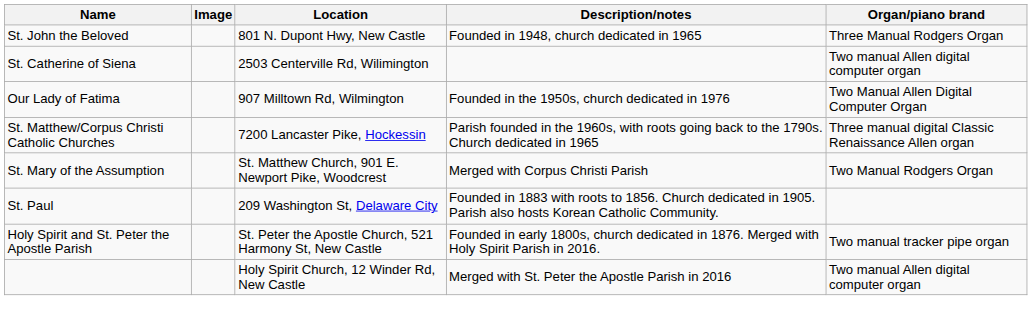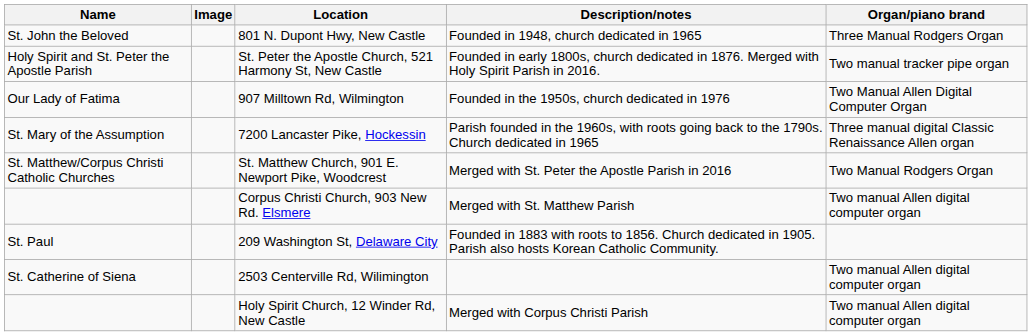 <table class="wikitable sortable">
 <tr>
 <th><strong>Name</strong></th>
 <th><strong>Image</strong></th>
 <th><strong>Location</strong></th>
 <th><strong>Description/notes</strong></th>
 <th><strong>Organ/piano brand</strong></th>
 </tr>
 <tr>
 <td>St. John the Beloved</td>
 <td></td>
 <td>801 N. Dupont Hwy, New Castle</td>
 <td>Founded in 1948, church dedicated in 1965</td>
 <td>Three Manual Rodgers Organ</td>
 </tr>
 <tr>
-<td>St. Catherine of Siena</td>
+<td>Holy Spirit and St. Peter the Apostle Parish</td>
 <td></td>
-<td>2503 Centerville Rd, Wilimington</td>
-<td></td>
-<td>Two manual Allen digital computer organ</td>
+<td>St. Peter the Apostle Church, 521 Harmony St, New Castle</td>
+<td>Founded in early 1800s, church dedicated in 1876. Merged with Holy Spirit Parish in 2016.</td>
+<td>Two manual tracker pipe organ</td>
 </tr>
 <tr>
 <td>Our Lady of Fatima</td>
 <td></td>
 <td>907 Milltown Rd, Wilmington</td>
 <td>Founded in the 1950s, church dedicated in 1976</td>
 <td>Two Manual Allen Digital Computer Organ</td>
 </tr>
 <tr>
-<td>St. Matthew/Corpus Christi Catholic Churches</td>
+<td>St. Mary of the Assumption</td>
 <td></td>
 <td>7200 Lancaster Pike, <a href='#'>Hockessin</a></td>
 <td>Parish founded in the 1960s, with roots going back to the 1790s.  Church dedicated in 1965</td>
 <td>Three manual digital Classic Renaissance Allen organ</td>
 </tr>
 <tr>
-<td>St. Mary of the Assumption</td>
+<td>St. Matthew/Corpus Christi Catholic Churches</td>
 <td></td>
 <td>St. Matthew Church, 901 E. Newport Pike, Woodcrest</td>
-<td>Merged with Corpus Christi Parish</td>
+<td>Merged with St. Peter the Apostle Parish in 2016</td>
 <td>Two Manual Rodgers Organ</td>
+</tr>
+<tr>
+<td></td>
+<td></td>
+<td>Corpus Christi Church, 903 New Rd. <a href='#'>Elsmere</a></td>
+<td>Merged with St. Matthew Parish</td>
+<td>Two manual Allen digital computer organ</td>
 </tr>
 <tr>
 <td>St. Paul</td>
 <td></td>
 <td>209 Washington St, <a href='#'>Delaware City</a></td>
 <td>Founded in 1883 with roots to 1856. Church dedicated in 1905.  Parish also hosts Korean Catholic Community.</td>
 <td></td>
 </tr>
 <tr>
-<td>Holy Spirit and St. Peter the Apostle Parish</td>
+<td>St. Catherine of Siena</td>
 <td></td>
-<td>St. Peter the Apostle Church, 521 Harmony St, New Castle</td>
-<td>Founded in early 1800s, church dedicated in 1876. Merged with Holy Spirit Parish in 2016.</td>
-<td>Two manual tracker pipe organ</td>
+<td>2503 Centerville Rd, Wilimington</td>
+<td></td>
+<td>Two manual Allen digital computer organ</td>
 </tr>
 <tr>
 <td></td>
 <td></td>
 <td>Holy Spirit Church, 12 Winder Rd, New Castle</td>
-<td>Merged with St. Peter the Apostle Parish in 2016</td>
+<td>Merged with Corpus Christi Parish</td>
 <td>Two manual Allen digital computer organ</td>
 </tr>
 </table>
